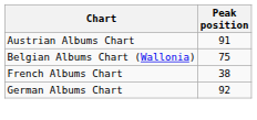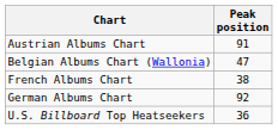 <table class="wikitable">
 <tr>
 <th>Chart</th>
 <th>Peak<br>position</th>
 </tr>
 <tr>
 <td>Austrian Albums Chart</td>
 <td style="text-align:center;">91</td>
 </tr>
 <tr>
 <td>Belgian Albums Chart (<a href='#'>Wallonia</a>)</td>
-<td style="text-align:center;">75</td>
+<td style="text-align:center;">47</td>
 </tr>
 <tr>
 <td>French Albums Chart</td>
 <td style="text-align:center;">38</td>
 </tr>
 <tr>
 <td>German Albums Chart</td>
 <td style="text-align:center;">92</td>
 </tr>
+<tr>
+<td>U.S. <em>Billboard</em> Top Heatseekers</td>
+<td style="text-align:center;">36</td>
+</tr>
 </table>
